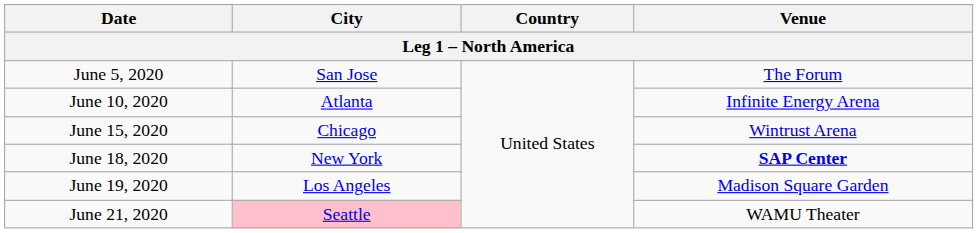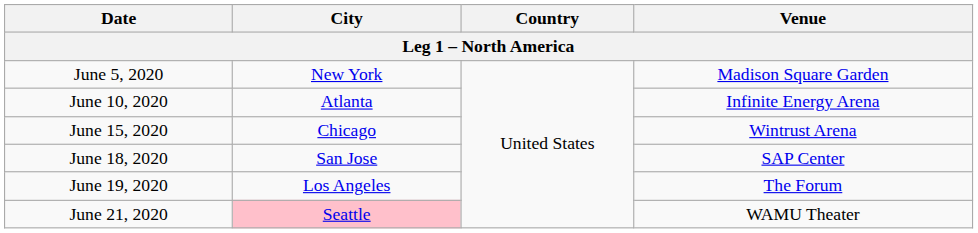 <table class="wikitable" style="text-align:center">
 <tr>
 <th width="200">Date</th>
 <th width="200">City</th>
 <th width="150">Country</th>
 <th width="300">Venue</th>
 </tr>
 <tr>
 <th colspan="4">Leg 1 – North America</th>
 </tr>
 <tr>
 <td>June 5, 2020</td>
-<td><a href='#'>San Jose</a></td>
+<td><a href='#'>New York</a></td>
 <td rowspan="6">United States</td>
-<td><a href='#'>The Forum</a></td>
+<td><a href='#'>Madison Square Garden</a></td>
 </tr>
 <tr>
 <td>June 10, 2020</td>
 <td><a href='#'>Atlanta</a></td>
 <td><a href='#'>Infinite Energy Arena</a></td>
 </tr>
 <tr>
 <td>June 15, 2020</td>
 <td><a href='#'>Chicago</a></td>
 <td><a href='#'>Wintrust Arena</a></td>
 </tr>
 <tr>
 <td>June 18, 2020</td>
-<td><a href='#'>New York</a></td>
-<td><strong><a href='#'>SAP Center</a></strong></td>
+<td><a href='#'>San Jose</a></td>
+<td><a href='#'>SAP Center</a></td>
 </tr>
 <tr>
 <td>June 19, 2020</td>
 <td><a href='#'>Los Angeles</a></td>
-<td><a href='#'>Madison Square Garden</a></td>
+<td><a href='#'>The Forum</a></td>
 </tr>
 <tr>
 <td>June 21, 2020</td>
 <td style="background: pink;"><a href='#'>Seattle</a></td>
 <td>WAMU Theater</td>
 </tr>
 </table>
